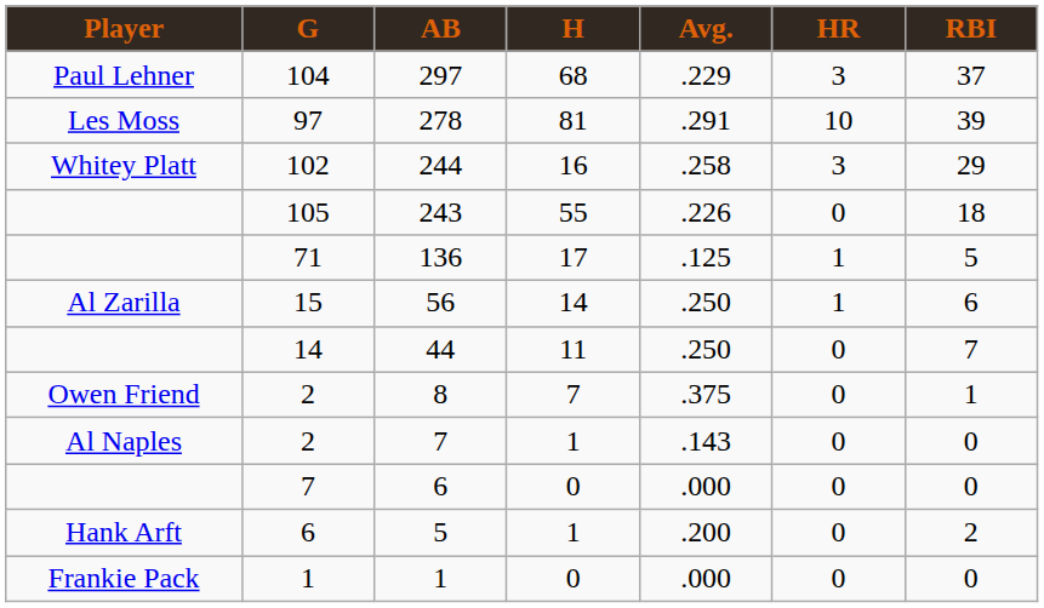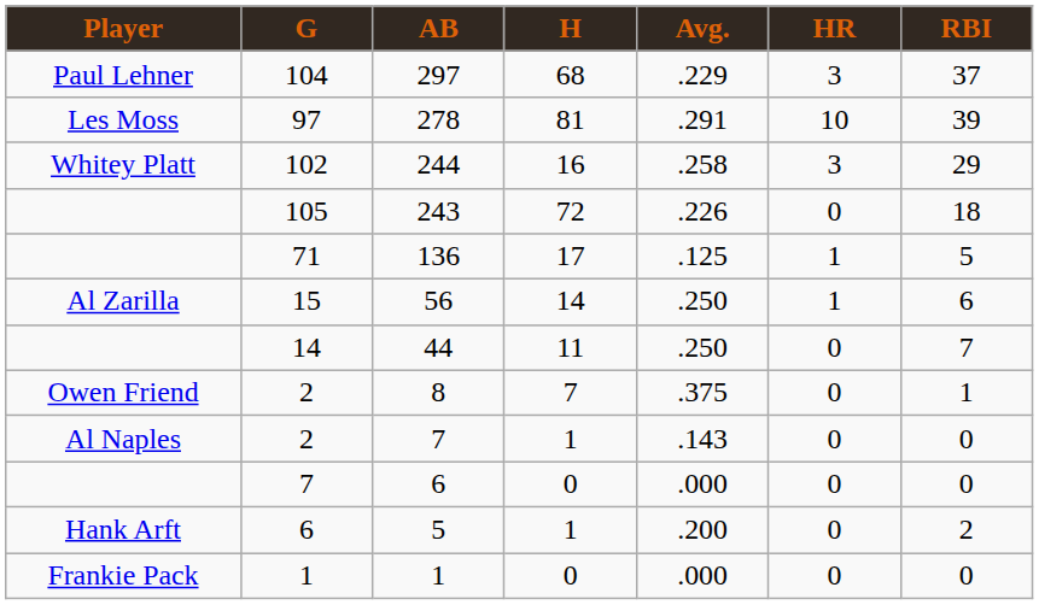 <table class="wikitable sortable">
 <tr>
 <th style="background:#312821;color:#de6108;" width="16%">Player</th>
 <th style="background:#312821;color:#de6108;" width="9%">G</th>
 <th style="background:#312821;color:#de6108;" width="9%">AB</th>
 <th style="background:#312821;color:#de6108;" width="9%">H</th>
 <th style="background:#312821;color:#de6108;" width="9%">Avg.</th>
 <th style="background:#312821;color:#de6108;" width="9%">HR</th>
 <th style="background:#312821;color:#de6108;" width="9%">RBI</th>
 </tr>
 <tr align="center">
 <td><a href='#'>Paul Lehner</a></td>
 <td>104</td>
 <td>297</td>
 <td>68</td>
 <td>.229</td>
 <td>3</td>
 <td>37</td>
 </tr>
 <tr align=center>
 <td><a href='#'>Les Moss</a></td>
 <td>97</td>
 <td>278</td>
 <td>81</td>
 <td>.291</td>
 <td>10</td>
 <td>39</td>
 </tr>
 <tr align=center>
 <td><a href='#'>Whitey Platt</a></td>
 <td>102</td>
 <td>244</td>
 <td>16</td>
 <td>.258</td>
 <td>3</td>
 <td>29</td>
 </tr>
 <tr align=center>
 <td></td>
 <td>105</td>
 <td>243</td>
-<td>55</td>
+<td>72</td>
 <td>.226</td>
 <td>0</td>
 <td>18</td>
 </tr>
 <tr align="center">
 <td></td>
 <td>71</td>
 <td>136</td>
 <td>17</td>
 <td>.125</td>
 <td>1</td>
 <td>5</td>
 </tr>
 <tr align="center">
 <td><a href='#'>Al Zarilla</a></td>
 <td>15</td>
 <td>56</td>
 <td>14</td>
 <td>.250</td>
 <td>1</td>
 <td>6</td>
 </tr>
 <tr align=center>
 <td></td>
 <td>14</td>
 <td>44</td>
 <td>11</td>
 <td>.250</td>
 <td>0</td>
 <td>7</td>
 </tr>
 <tr align="center">
 <td><a href='#'>Owen Friend</a></td>
 <td>2</td>
 <td>8</td>
 <td>7</td>
 <td>.375</td>
 <td>0</td>
 <td>1</td>
 </tr>
 <tr align=center>
 <td><a href='#'>Al Naples</a></td>
 <td>2</td>
 <td>7</td>
 <td>1</td>
 <td>.143</td>
 <td>0</td>
 <td>0</td>
 </tr>
 <tr align=center>
 <td></td>
 <td>7</td>
 <td>6</td>
 <td>0</td>
 <td>.000</td>
 <td>0</td>
 <td>0</td>
 </tr>
 <tr align="center">
 <td><a href='#'>Hank Arft</a></td>
 <td>6</td>
 <td>5</td>
 <td>1</td>
 <td>.200</td>
 <td>0</td>
 <td>2</td>
 </tr>
 <tr align=center>
 <td><a href='#'>Frankie Pack</a></td>
 <td>1</td>
 <td>1</td>
 <td>0</td>
 <td>.000</td>
 <td>0</td>
 <td>0</td>
 </tr>
 </table>
